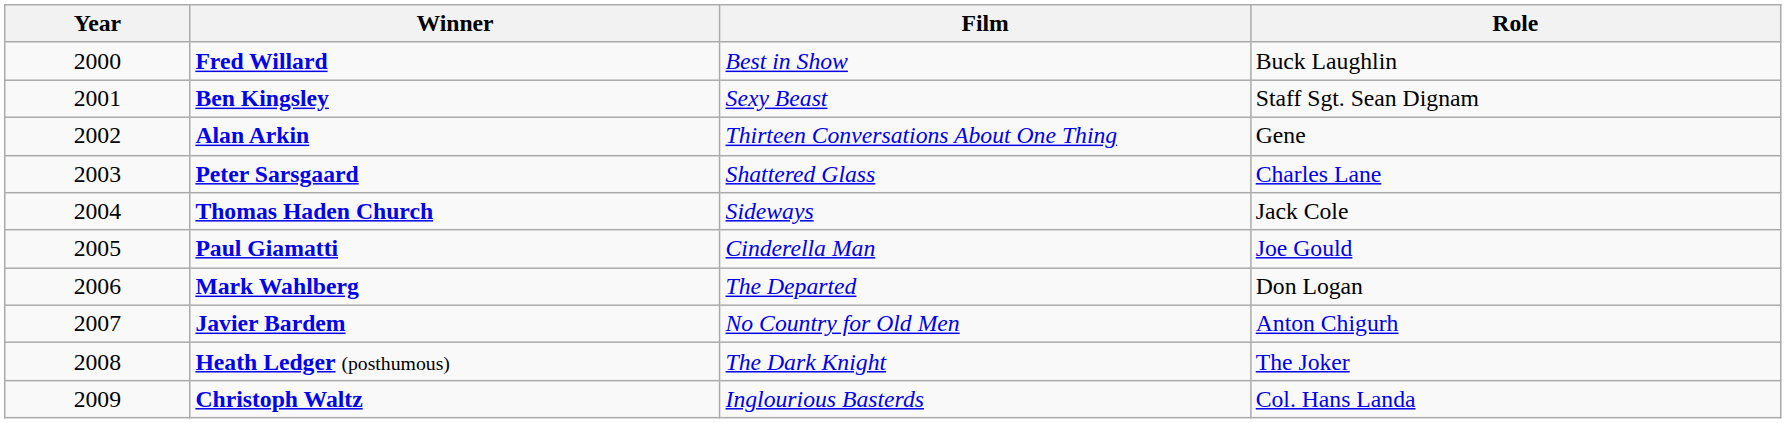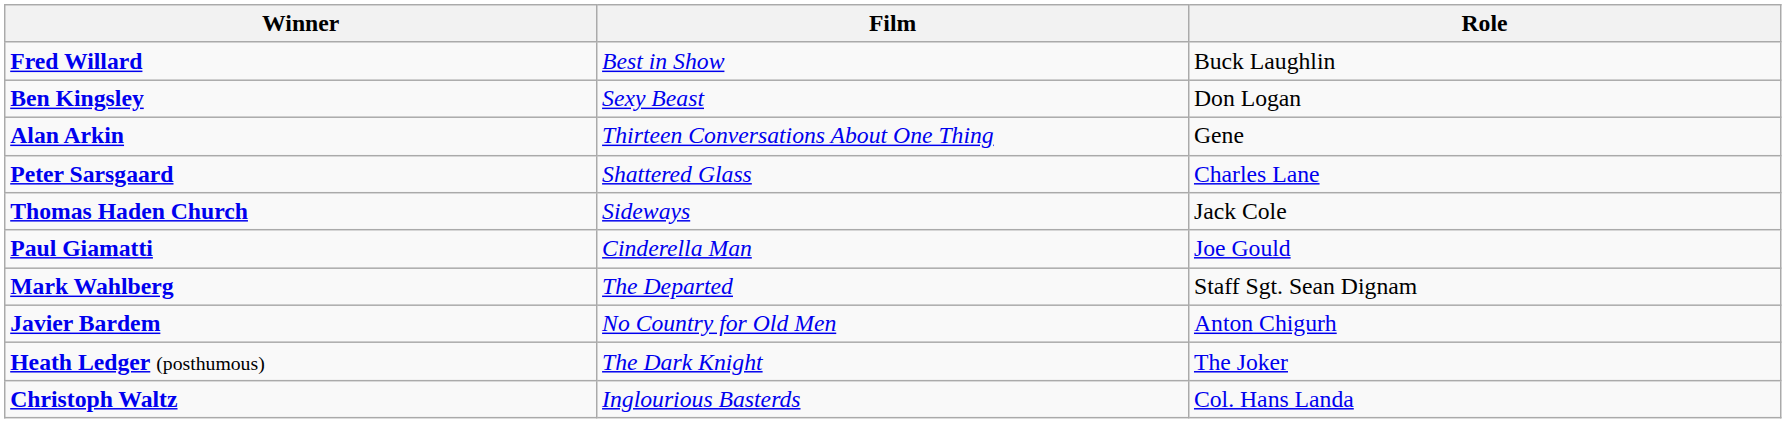 <table class="wikitable" width="95%" cellpadding="5">
 <tr>
-<th width="100"><strong>Year</strong></th>
 <th width="300"><strong>Winner</strong></th>
 <th width="300"><strong>Film</strong></th>
 <th width="300"><strong>Role</strong></th>
 </tr>
 <tr>
-<td style="text-align:center;">2000</td>
 <td><strong><a href='#'>Fred Willard</a></strong></td>
 <td><em><a href='#'>Best in Show</a></em></td>
 <td>Buck Laughlin</td>
 </tr>
 <tr>
-<td style="text-align:center;">2001</td>
 <td><strong><a href='#'>Ben Kingsley</a></strong></td>
 <td><em><a href='#'>Sexy Beast</a></em></td>
-<td>Staff Sgt. Sean Dignam</td>
+<td>Don Logan</td>
 </tr>
 <tr>
-<td style="text-align:center;">2002</td>
 <td><strong><a href='#'>Alan Arkin</a></strong></td>
 <td><em><a href='#'>Thirteen Conversations About One Thing</a></em></td>
 <td>Gene</td>
 </tr>
 <tr>
-<td style="text-align:center;">2003</td>
 <td><strong><a href='#'>Peter Sarsgaard</a></strong></td>
 <td><em><a href='#'>Shattered Glass</a></em></td>
 <td><a href='#'>Charles Lane</a></td>
 </tr>
 <tr>
-<td style="text-align:center;">2004</td>
 <td><strong><a href='#'>Thomas Haden Church</a></strong></td>
 <td><em><a href='#'>Sideways</a></em></td>
 <td>Jack Cole</td>
 </tr>
 <tr>
-<td style="text-align:center;">2005</td>
 <td><strong><a href='#'>Paul Giamatti</a></strong></td>
 <td><em><a href='#'>Cinderella Man</a></em></td>
 <td><a href='#'>Joe Gould</a></td>
 </tr>
 <tr>
-<td style="text-align:center;">2006</td>
 <td><strong><a href='#'>Mark Wahlberg</a></strong></td>
 <td><em><a href='#'>The Departed</a></em></td>
-<td>Don Logan</td>
+<td>Staff Sgt. Sean Dignam</td>
 </tr>
 <tr>
-<td style="text-align:center;">2007</td>
 <td><strong><a href='#'>Javier Bardem</a></strong></td>
 <td><em><a href='#'>No Country for Old Men</a></em></td>
 <td><a href='#'>Anton Chigurh</a></td>
 </tr>
 <tr>
-<td style="text-align:center;">2008</td>
 <td><strong><a href='#'>Heath Ledger</a></strong> <small>(posthumous)</small></td>
 <td><em><a href='#'>The Dark Knight</a></em></td>
 <td><a href='#'>The Joker</a></td>
 </tr>
 <tr>
-<td style="text-align:center;">2009</td>
 <td><strong><a href='#'>Christoph Waltz</a></strong></td>
 <td><em><a href='#'>Inglourious Basterds</a></em></td>
 <td><a href='#'>Col. Hans Landa</a></td>
 </tr>
 </table>
